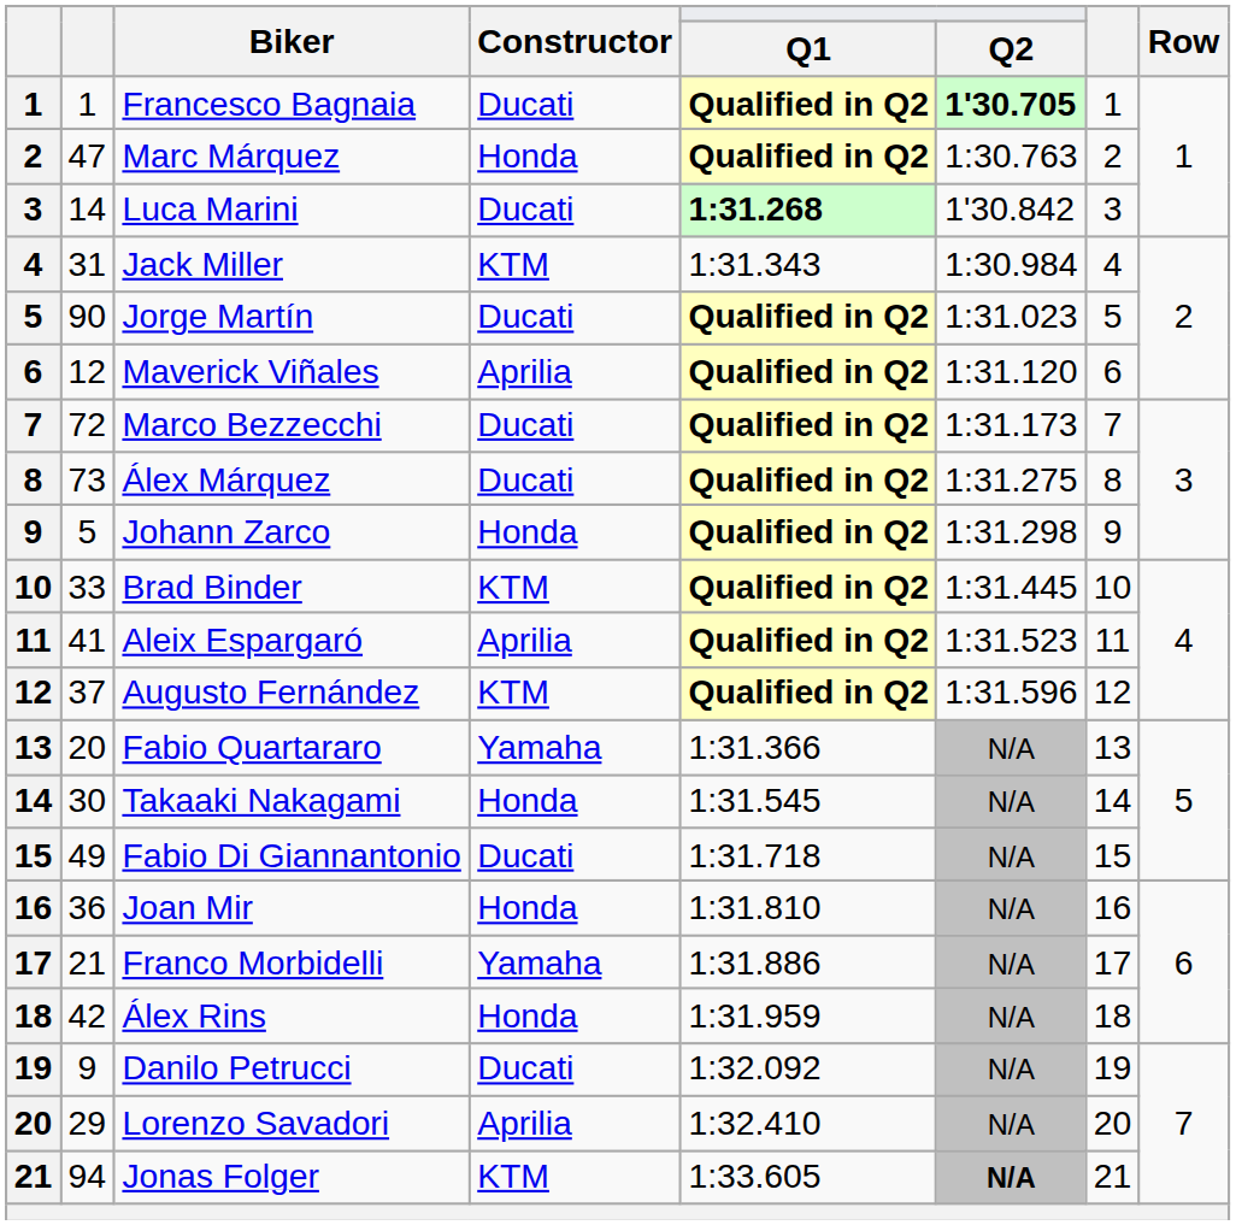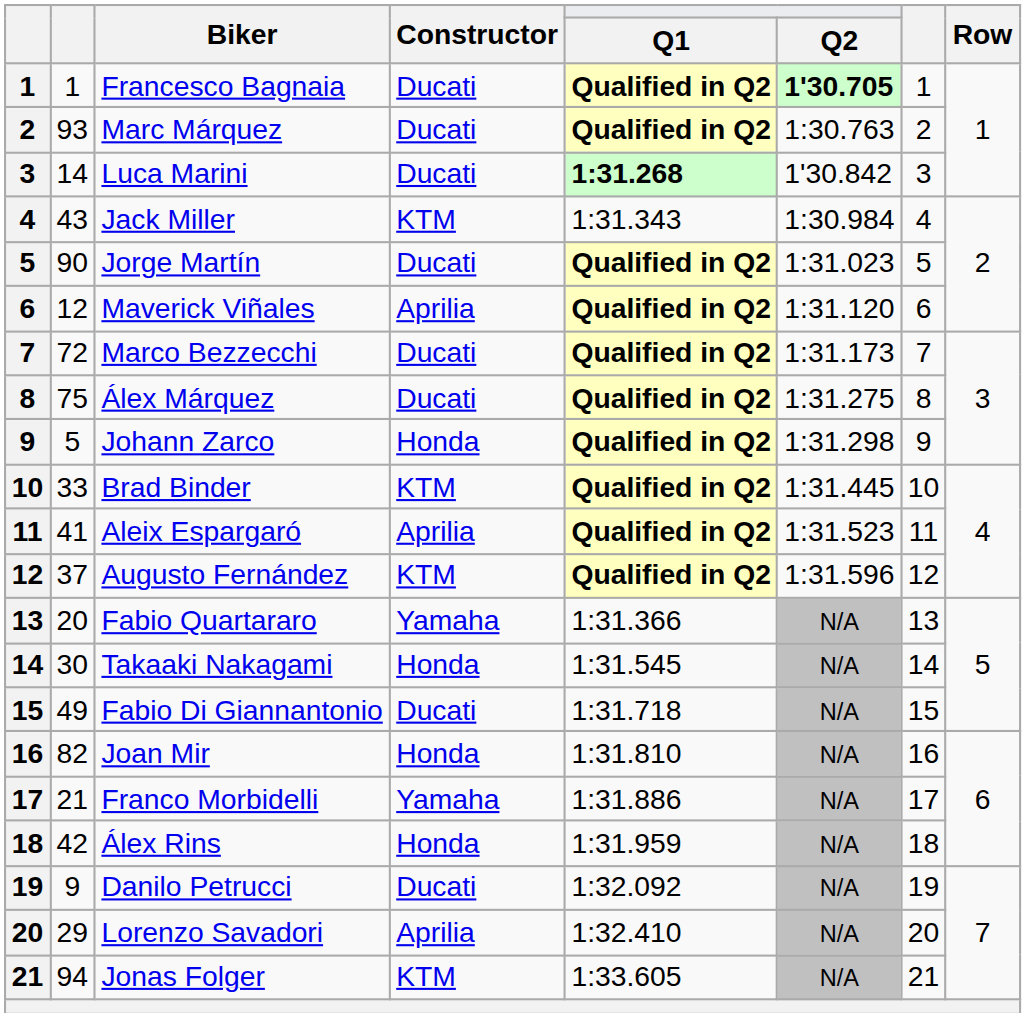 <table class="wikitable sortable" style="font-size: 85%;">
 <tr>
 <th rowspan="2"></th>
 <th rowspan="2"></th>
 <th rowspan="2">Biker</th>
 <th rowspan="2">Constructor</th>
 <th colspan="2" style="background:#eaecf0; text-align:center;"></th>
 <th rowspan="2"></th>
 <th rowspan="2">Row</th>
 </tr>
 <tr>
 <th scope="col">Q1</th>
 <th scope="col">Q2</th>
 </tr>
 <tr>
 <th scope=row>1</th>
 <td align=center>1</td>
 <td> <a href='#'>Francesco Bagnaia</a></td>
 <td><a href='#'>Ducati</a></td>
 <td style="background:#ffffbf;"><strong>Qualified in Q2</strong></td>
 <td style=background:#ccffcc;><strong>1'30.705</strong></td>
 <td align=center>1</td>
 <td rowspan=3 align=center>1</td>
 </tr>
 <tr>
 <th scope=row>2</th>
-<td align=center>47</td>
+<td align=center>93</td>
 <td> <a href='#'>Marc Márquez</a></td>
-<td><a href='#'>Honda</a></td>
+<td><a href='#'>Ducati </a></td>
 <td style="background:#ffffbf;"><strong>Qualified in Q2</strong></td>
 <td>1:30.763</td>
 <td align=center>2</td>
 </tr>
 <tr>
 <th scope=row>3</th>
 <td align=center>14</td>
 <td> <a href='#'>Luca Marini</a></td>
 <td><a href='#'>Ducati </a></td>
 <td style=background:#ccffcc;><strong>1:31.268</strong></td>
 <td>1'30.842</td>
 <td align=center>3</td>
 </tr>
 <tr>
 <th scope=row>4</th>
-<td align=center>31</td>
+<td align=center>43</td>
 <td> <a href='#'>Jack Miller</a></td>
 <td><a href='#'>KTM</a></td>
 <td>1:31.343</td>
 <td>1:30.984</td>
 <td align=center>4</td>
 <td rowspan=3 align=center>2</td>
 </tr>
 <tr>
 <th scope=row>5</th>
 <td align=center>90</td>
 <td> <a href='#'>Jorge Martín</a></td>
 <td><a href='#'>Ducati </a></td>
 <td style="background:#ffffbf;"><strong>Qualified in Q2</strong></td>
 <td>1:31.023</td>
 <td align=center>5</td>
 </tr>
 <tr>
 <th scope=row>6</th>
 <td align=center>12</td>
 <td> <a href='#'>Maverick Viñales</a></td>
 <td><a href='#'>Aprilia</a></td>
 <td style="background:#ffffbf;"><strong>Qualified in Q2</strong></td>
 <td>1:31.120</td>
 <td align=center>6</td>
 </tr>
 <tr>
 <th scope=row>7</th>
 <td align=center>72</td>
 <td> <a href='#'>Marco Bezzecchi</a></td>
 <td><a href='#'>Ducati </a></td>
 <td style="background:#ffffbf;"><strong>Qualified in Q2</strong></td>
 <td>1:31.173</td>
 <td align=center>7</td>
 <td rowspan=3 align=center>3</td>
 </tr>
 <tr>
 <th scope=row>8</th>
-<td align=center>73</td>
+<td align=center>75</td>
 <td> <a href='#'>Álex Márquez</a></td>
 <td><a href='#'>Ducati </a></td>
 <td style="background:#ffffbf;"><strong>Qualified in Q2</strong></td>
 <td>1:31.275</td>
 <td align=center>8</td>
 </tr>
 <tr>
 <th scope=row>9</th>
 <td align=center>5</td>
 <td> <a href='#'>Johann Zarco</a></td>
 <td><a href='#'>Honda</a></td>
 <td style="background:#ffffbf;"><strong>Qualified in Q2</strong></td>
 <td>1:31.298</td>
 <td align=center>9</td>
 </tr>
 <tr>
 <th scope=row>10</th>
 <td align=center>33</td>
 <td> <a href='#'>Brad Binder</a></td>
 <td><a href='#'>KTM</a></td>
 <td style="background:#ffffbf;"><strong>Qualified in Q2</strong></td>
 <td>1:31.445</td>
 <td align=center>10</td>
 <td rowspan=3 align=center>4</td>
 </tr>
 <tr>
 <th scope=row>11</th>
 <td align=center>41</td>
 <td> <a href='#'>Aleix Espargaró</a></td>
 <td><a href='#'>Aprilia</a></td>
 <td style="background:#ffffbf;"><strong>Qualified in Q2</strong></td>
 <td>1:31.523</td>
 <td align=center>11</td>
 </tr>
 <tr>
 <th scope=row>12</th>
 <td align=center>37</td>
 <td> <a href='#'>Augusto Fernández</a></td>
 <td><a href='#'>KTM </a></td>
 <td style="background:#ffffbf;"><strong>Qualified in Q2</strong></td>
 <td>1:31.596</td>
 <td align=center>12</td>
 </tr>
 <tr>
 <th scope=row>13</th>
 <td align=center>20</td>
 <td> <a href='#'>Fabio Quartararo</a></td>
 <td><a href='#'>Yamaha</a></td>
 <td>1:31.366</td>
 <td style="background: silver" align="center" data-sort-value="19"><small>N/A</small></td>
 <td align=center>13</td>
 <td rowspan=3 align=center>5</td>
 </tr>
 <tr>
 <th scope=row>14</th>
 <td align=center>30</td>
 <td> <a href='#'>Takaaki Nakagami</a></td>
 <td><a href='#'>Honda </a></td>
 <td>1:31.545</td>
 <td style="background: silver" align="center" data-sort-value="19"><small>N/A</small></td>
 <td align=center>14</td>
 </tr>
 <tr>
 <th scope=row>15</th>
 <td align=center>49</td>
 <td> <a href='#'>Fabio Di Giannantonio</a></td>
 <td><a href='#'>Ducati </a></td>
 <td>1:31.718</td>
 <td style="background: silver" align="center" data-sort-value="19"><small>N/A</small></td>
 <td align=center>15</td>
 </tr>
 <tr>
 <th scope=row>16</th>
-<td align=center>36</td>
+<td align=center>82</td>
 <td> <a href='#'>Joan Mir</a></td>
 <td><a href='#'>Honda</a></td>
 <td>1:31.810</td>
 <td style="background: silver" align="center" data-sort-value="19"><small>N/A</small></td>
 <td align=center>16</td>
 <td rowspan=3 align=center>6</td>
 </tr>
 <tr>
 <th scope=row>17</th>
 <td align=center>21</td>
 <td> <a href='#'>Franco Morbidelli</a></td>
 <td><a href='#'>Yamaha</a></td>
 <td>1:31.886</td>
 <td style="background: silver" align="center" data-sort-value="19"><small>N/A</small></td>
 <td align=center>17</td>
 </tr>
 <tr>
 <th scope=row>18</th>
 <td align=center>42</td>
 <td> <a href='#'>Álex Rins</a></td>
 <td><a href='#'>Honda </a></td>
 <td>1:31.959</td>
 <td style="background: silver" align="center" data-sort-value="19"><small>N/A</small></td>
 <td align=center>18</td>
 </tr>
 <tr>
 <th scope=row>19</th>
 <td align=center>9</td>
 <td> <a href='#'>Danilo Petrucci</a></td>
 <td><a href='#'>Ducati</a></td>
 <td>1:32.092</td>
 <td style="background: silver" align="center" data-sort-value="19"><small>N/A</small></td>
 <td align=center>19</td>
 <td rowspan=3 align=center>7</td>
 </tr>
 <tr>
 <th scope=row>20</th>
 <td align=center>29</td>
 <td> <a href='#'>Lorenzo Savadori</a></td>
 <td><a href='#'>Aprilia </a></td>
 <td>1:32.410</td>
 <td style="background: silver" align="center" data-sort-value="19"><small>N/A</small></td>
 <td align=center>20</td>
 </tr>
 <tr>
 <th scope=row>21</th>
 <td align=center>94</td>
 <td> <a href='#'>Jonas Folger</a></td>
 <td><a href='#'>KTM </a></td>
 <td>1:33.605</td>
-<td style="background: silver" align="center" data-sort-value="19"><strong><small>N/A</small></strong></td>
+<td style="background: silver" align="center" data-sort-value="19"><small>N/A</small></td>
 <td align=center>21</td>
 </tr>
 <tr>
 <th colspan="8"></th>
 </tr>
 </table>
